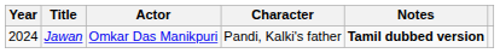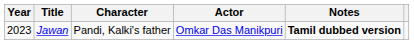 <table class="wikitable">
 <tr>
 <th>Year</th>
 <th>Title</th>
+<th>Character</th>
 <th>Actor</th>
-<th>Character</th>
 <th>Notes</th>
 <th class="unsortable"></th>
 </tr>
 <tr>
-<td>2024</td>
+<td>2023</td>
 <td><em><a href='#'>Jawan</a></em></td>
+<td>Pandi, Kalki's father</td>
 <td><a href='#'>Omkar Das Manikpuri</a></td>
-<td>Pandi, Kalki's father</td>
 <td><strong>Tamil dubbed version</strong></td>
 <td></td>
 </tr>
 </table>
